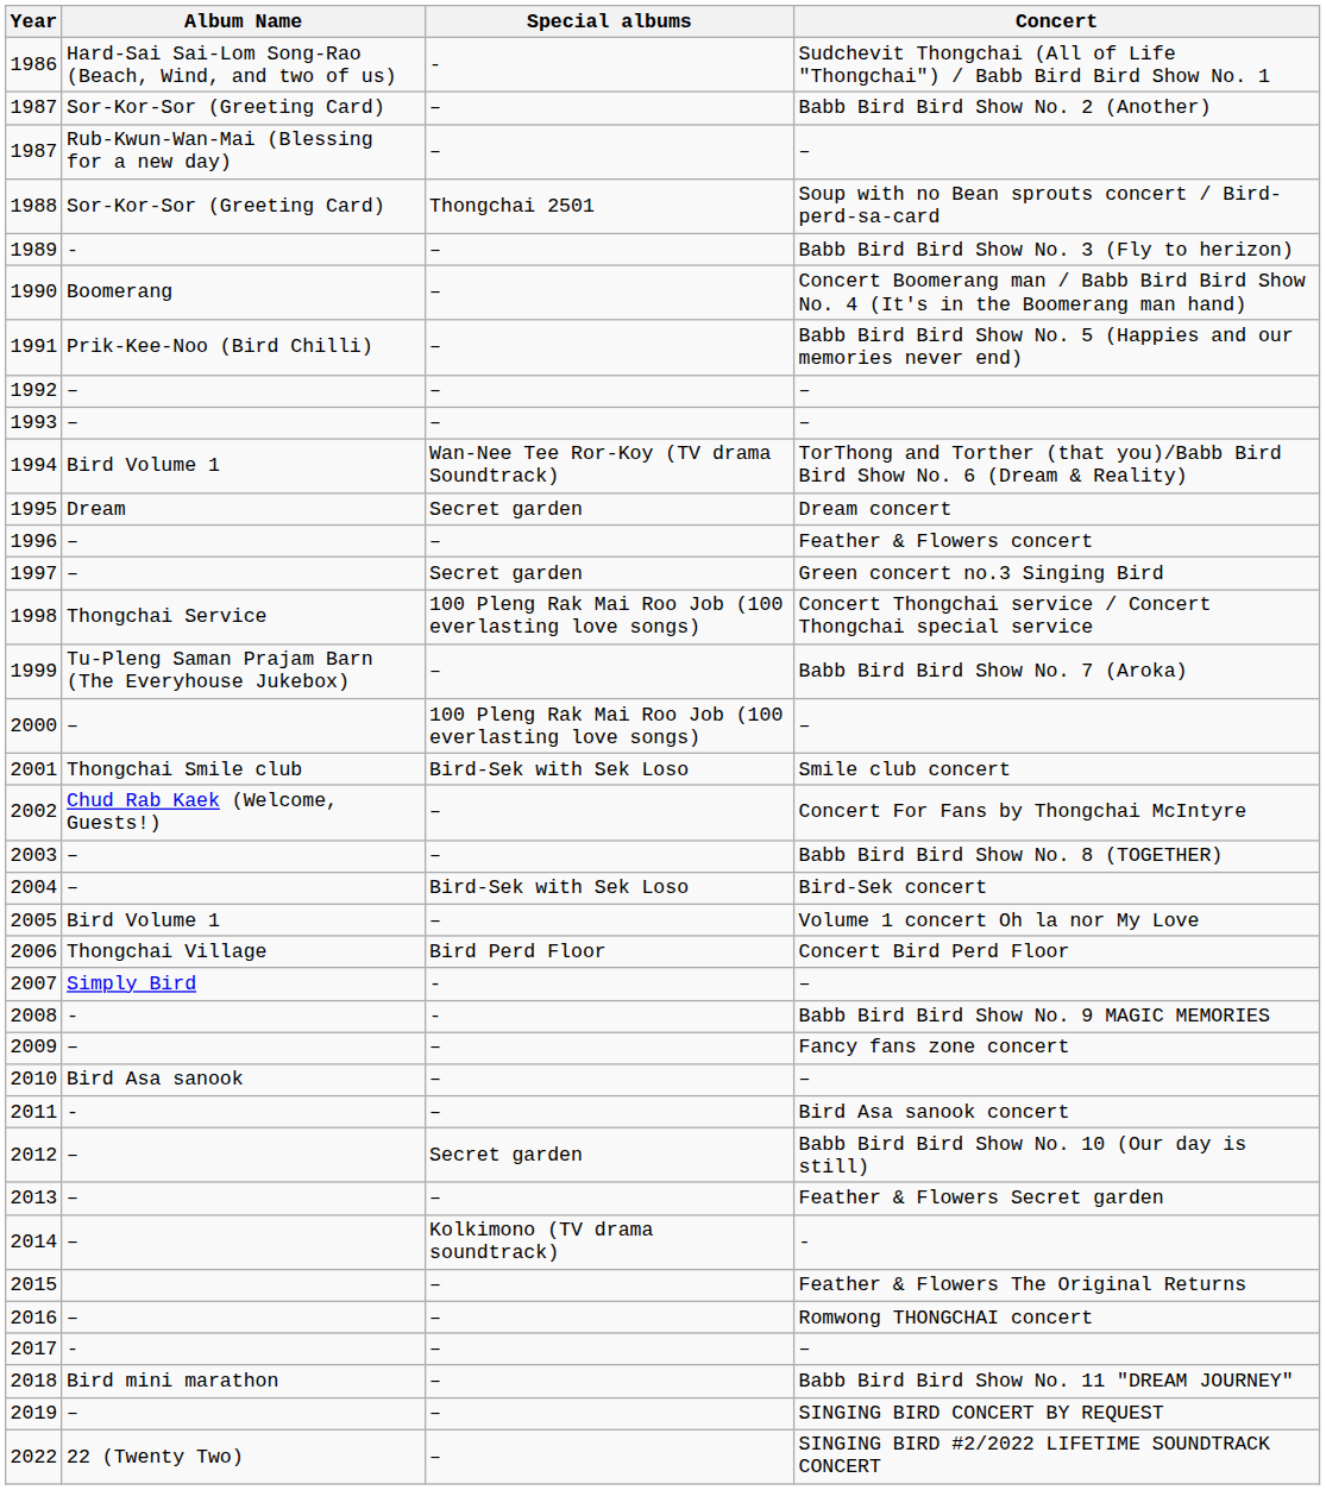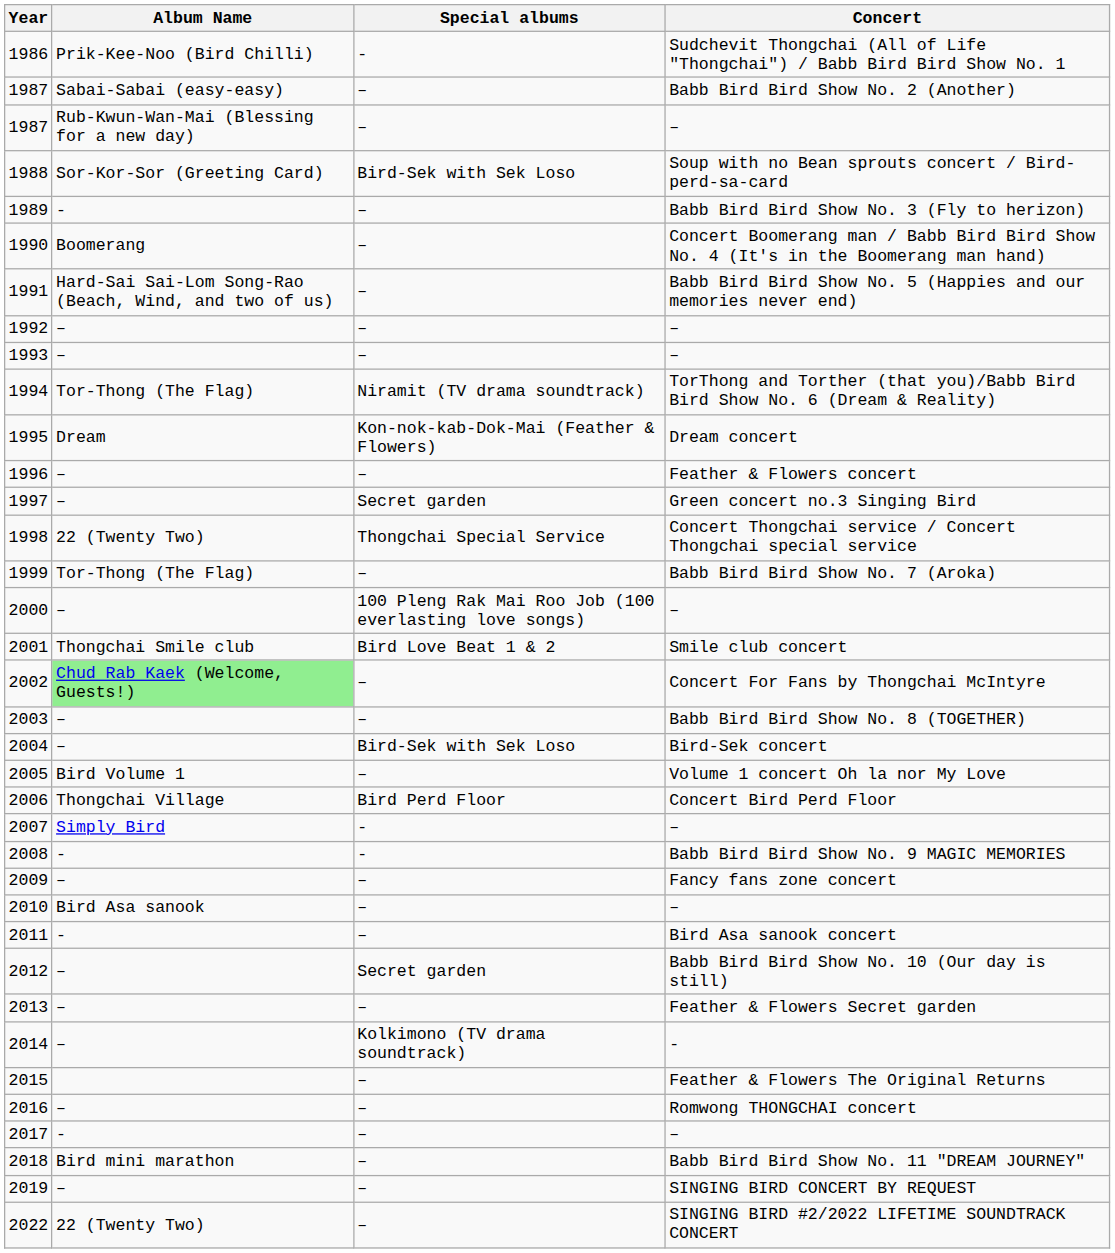 <table class="wikitable">
 <tr>
 <th>Year</th>
 <th>Album Name</th>
 <th>Special albums</th>
 <th>Concert</th>
 </tr>
 <tr>
 <td>1986</td>
-<td>Hard-Sai Sai-Lom Song-Rao (Beach, Wind, and two of us)</td>
+<td>Prik-Kee-Noo (Bird Chilli)</td>
 <td>-</td>
 <td>Sudchevit Thongchai (All of Life "Thongchai")  / Babb Bird Bird Show No. 1</td>
 </tr>
 <tr>
 <td>1987</td>
-<td>Sor-Kor-Sor (Greeting Card)</td>
+<td>Sabai-Sabai (easy-easy)</td>
 <td>–</td>
 <td>Babb Bird Bird Show No. 2 (Another)</td>
 </tr>
 <tr>
 <td>1987</td>
 <td>Rub-Kwun-Wan-Mai (Blessing for a new day)</td>
 <td>–</td>
 <td>–</td>
 </tr>
 <tr>
 <td>1988</td>
 <td>Sor-Kor-Sor (Greeting Card)</td>
-<td>Thongchai 2501</td>
+<td>Bird-Sek with Sek Loso</td>
 <td>Soup with no Bean sprouts concert / Bird-perd-sa-card</td>
 </tr>
 <tr>
 <td>1989</td>
 <td>-</td>
 <td>–</td>
 <td>Babb Bird Bird Show No. 3 (Fly to herizon)</td>
 </tr>
 <tr>
 <td>1990</td>
 <td>Boomerang</td>
 <td>–</td>
 <td>Concert Boomerang man / Babb Bird Bird Show No. 4 (It's in the Boomerang man hand)</td>
 </tr>
 <tr>
 <td>1991</td>
-<td>Prik-Kee-Noo (Bird Chilli)</td>
+<td>Hard-Sai Sai-Lom Song-Rao (Beach, Wind, and two of us)</td>
 <td>–</td>
 <td>Babb Bird Bird Show No. 5 (Happies and our memories never end)</td>
 </tr>
 <tr>
 <td>1992</td>
 <td>–</td>
 <td>–</td>
 <td>–</td>
 </tr>
 <tr>
 <td>1993</td>
 <td>–</td>
 <td>–</td>
 <td>–</td>
 </tr>
 <tr>
 <td>1994</td>
-<td>Bird Volume 1</td>
-<td>Wan-Nee Tee Ror-Koy (TV drama Soundtrack)</td>
+<td>Tor-Thong (The Flag)</td>
+<td>Niramit (TV drama soundtrack)</td>
 <td>TorThong and Torther (that you)/Babb Bird Bird Show No. 6 (Dream & Reality)</td>
 </tr>
 <tr>
 <td>1995</td>
 <td>Dream</td>
-<td>Secret garden</td>
+<td>Kon-nok-kab-Dok-Mai (Feather & Flowers)</td>
 <td>Dream concert</td>
 </tr>
 <tr>
 <td>1996</td>
 <td>–</td>
 <td>–</td>
 <td>Feather & Flowers concert</td>
 </tr>
 <tr>
 <td>1997</td>
 <td>–</td>
 <td>Secret garden</td>
 <td>Green concert no.3 Singing Bird</td>
 </tr>
 <tr>
 <td>1998</td>
-<td>Thongchai Service</td>
-<td>100 Pleng Rak Mai Roo Job (100 everlasting love songs)</td>
+<td>22 (Twenty Two)</td>
+<td>Thongchai Special Service</td>
 <td>Concert Thongchai service / Concert Thongchai special service</td>
 </tr>
 <tr>
 <td>1999</td>
-<td>Tu-Pleng Saman Prajam Barn (The Everyhouse Jukebox)</td>
+<td>Tor-Thong (The Flag)</td>
 <td>–</td>
 <td>Babb Bird Bird Show No. 7 (Aroka)</td>
 </tr>
 <tr>
 <td>2000</td>
 <td>–</td>
 <td>100 Pleng Rak Mai Roo Job (100 everlasting love songs)</td>
 <td>–</td>
 </tr>
 <tr>
 <td>2001</td>
 <td>Thongchai Smile club</td>
-<td>Bird-Sek with Sek Loso</td>
+<td>Bird Love Beat 1 & 2</td>
 <td>Smile club concert</td>
 </tr>
 <tr>
 <td>2002</td>
-<td><a href='#'>Chud Rab Kaek</a> (Welcome, Guests!)</td>
+<td style="background: lightgreen;"><a href='#'>Chud Rab Kaek</a> (Welcome, Guests!)</td>
 <td>–</td>
 <td>Concert For Fans by Thongchai McIntyre</td>
 </tr>
 <tr>
 <td>2003</td>
 <td>–</td>
 <td>–</td>
 <td>Babb Bird Bird Show No. 8 (TOGETHER)</td>
 </tr>
 <tr>
 <td>2004</td>
 <td>–</td>
 <td>Bird-Sek with Sek Loso</td>
 <td>Bird-Sek concert</td>
 </tr>
 <tr>
 <td>2005</td>
 <td>Bird Volume 1</td>
 <td>–</td>
 <td>Volume 1 concert Oh la nor My Love</td>
 </tr>
 <tr>
 <td>2006</td>
 <td>Thongchai Village</td>
 <td>Bird Perd Floor</td>
 <td>Concert Bird Perd Floor</td>
 </tr>
 <tr>
 <td>2007</td>
 <td><a href='#'>Simply Bird</a></td>
 <td>-</td>
 <td>–</td>
 </tr>
 <tr>
 <td>2008</td>
 <td>-</td>
 <td>-</td>
 <td>Babb Bird Bird Show No. 9 MAGIC MEMORIES</td>
 </tr>
 <tr>
 <td>2009</td>
 <td>–</td>
 <td>–</td>
 <td>Fancy fans zone concert</td>
 </tr>
 <tr>
 <td>2010</td>
 <td>Bird Asa sanook</td>
 <td>–</td>
 <td>–</td>
 </tr>
 <tr>
 <td>2011</td>
 <td>-</td>
 <td>–</td>
 <td>Bird Asa sanook concert</td>
 </tr>
 <tr>
 <td>2012</td>
 <td>–</td>
 <td>Secret garden</td>
 <td>Babb Bird Bird Show No. 10 (Our day is still)</td>
 </tr>
 <tr>
 <td>2013</td>
 <td>–</td>
 <td>–</td>
 <td>Feather & Flowers Secret garden</td>
 </tr>
 <tr>
 <td>2014</td>
 <td>–</td>
 <td>Kolkimono (TV drama soundtrack)</td>
 <td>-</td>
 </tr>
 <tr>
 <td>2015</td>
 <td></td>
 <td>–</td>
 <td>Feather & Flowers The Original Returns</td>
 </tr>
 <tr>
 <td>2016</td>
 <td>–</td>
 <td>–</td>
 <td>Romwong THONGCHAI concert</td>
 </tr>
 <tr>
 <td>2017</td>
 <td>-</td>
 <td>–</td>
 <td>–</td>
 </tr>
 <tr>
 <td>2018</td>
 <td>Bird mini marathon</td>
 <td>–</td>
 <td>Babb Bird Bird Show No. 11  "DREAM JOURNEY"</td>
 </tr>
 <tr>
 <td>2019</td>
 <td>–</td>
 <td>–</td>
 <td>SINGING BIRD CONCERT BY REQUEST</td>
 </tr>
 <tr>
 <td>2022</td>
 <td>22 (Twenty Two)</td>
 <td>–</td>
 <td>SINGING BIRD #2/2022 LIFETIME SOUNDTRACK CONCERT</td>
 </tr>
 </table>
